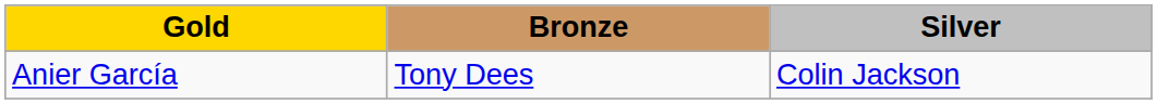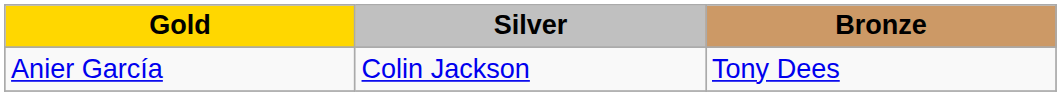 <table class="wikitable" style="text-align:left">
 <tr align="center">
 <td width=200 bgcolor=gold><strong>Gold</strong></td>
+<td width=200 bgcolor=silver><strong>Silver</strong></td>
 <td width=200 bgcolor=CC9966><strong>Bronze</strong></td>
-<td width=200 bgcolor=silver><strong>Silver</strong></td>
 </tr>
 <tr>
 <td><a href='#'>Anier García</a><br><em></em></td>
+<td><a href='#'>Colin Jackson</a><br><em></em></td>
 <td><a href='#'>Tony Dees</a><br><em></em></td>
-<td><a href='#'>Colin Jackson</a><br><em></em></td>
 </tr>
 </table>
